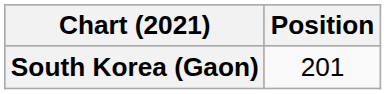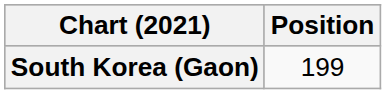 <table class="wikitable plainrowheaders" style="text-align:center">
 <tr>
 <th scope="col">Chart (2021)</th>
 <th scope="col">Position</th>
 </tr>
 <tr>
 <th scope="row">South Korea (Gaon)</th>
-<td>201</td>
+<td>199</td>
 </tr>
 </table>
